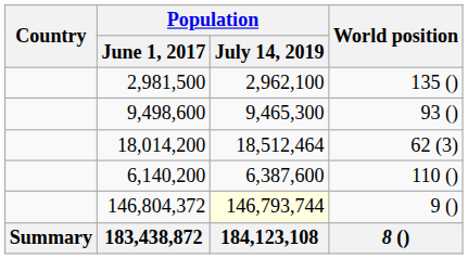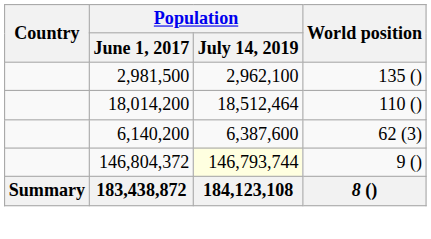 <table class="wikitable sortable" style="text-align:right">
 <tr>
 <th rowspan="2">Country</th>
 <th colspan="2"><a href='#'>Population</a></th>
 <th rowspan="2">World position</th>
 </tr>
 <tr>
 <th>June 1, 2017</th>
 <th>July 14, 2019</th>
 </tr>
 <tr>
 <td style="text-align:left;"></td>
 <td>2,981,500</td>
 <td>2,962,100</td>
 <td>135 ()</td>
 </tr>
 <tr>
 <td style="text-align:left;"></td>
-<td>9,498,600</td>
-<td>9,465,300</td>
-<td>93 ()</td>
-</tr>
-<tr>
-<td style="text-align:left;"></td>
 <td>18,014,200</td>
 <td>18,512,464</td>
-<td>62 (3)</td>
+<td>110 ()</td>
 </tr>
 <tr>
 <td style="text-align:left;"></td>
 <td>6,140,200</td>
 <td>6,387,600</td>
-<td>110 ()</td>
+<td>62 (3)</td>
 </tr>
 <tr>
 <td style="text-align:left;"></td>
 <td>146,804,372</td>
 <td style="background: lightyellow;">146,793,744</td>
 <td>9 ()</td>
 </tr>
 <tr>
 <th>Summary</th>
 <th>183,438,872</th>
 <th>184,123,108</th>
 <th><em>8</em> ()</th>
 </tr>
 </table>
